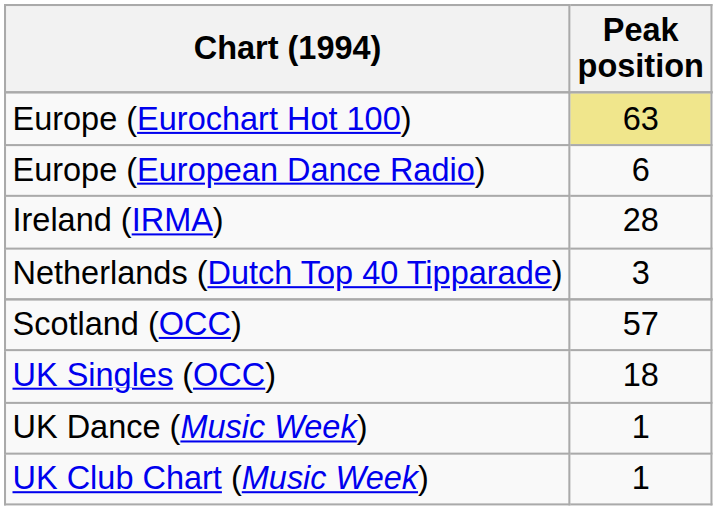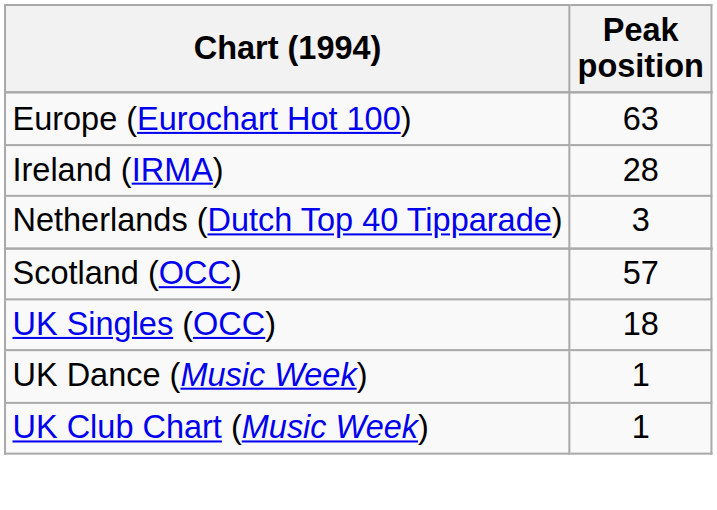 <table class="wikitable sortable">
 <tr>
 <th>Chart (1994)</th>
 <th>Peak<br>position</th>
 </tr>
 <tr>
 </tr>
 <tr>
 <td align="left">Europe (<a href='#'>Eurochart Hot 100</a>)</td>
-<td align="center" style="background: khaki;">63</td>
-</tr>
-<tr>
-<td align="left">Europe (<a href='#'>European Dance Radio</a>)</td>
-<td align="center">6</td>
+<td align="center">63</td>
 </tr>
 <tr>
 <td align="left">Ireland (<a href='#'>IRMA</a>)</td>
 <td align="center">28</td>
 </tr>
 <tr>
 <td align="left">Netherlands (<a href='#'>Dutch Top 40 Tipparade</a>)</td>
 <td align="center">3</td>
 </tr>
 <tr>
 </tr>
 <tr>
 <td align="left">Scotland (<a href='#'>OCC</a>)</td>
 <td align="center">57</td>
 </tr>
 <tr>
 <td align="left"><a href='#'>UK Singles</a> (<a href='#'>OCC</a>)</td>
 <td align="center">18</td>
 </tr>
 <tr>
 <td align="left">UK Dance (<em><a href='#'>Music Week</a></em>)</td>
 <td align="center">1</td>
 </tr>
 <tr>
 <td align="left"><a href='#'>UK Club Chart</a> (<em><a href='#'>Music Week</a></em>)</td>
 <td align="center">1</td>
 </tr>
 </table>
